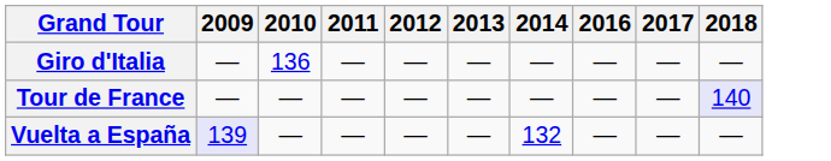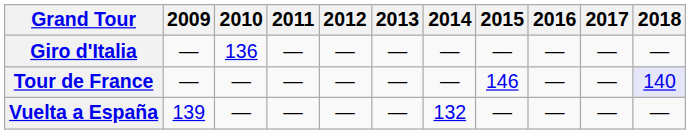 <table class="wikitable plainrowheaders">
 <tr>
 <th scope="col"><a href='#'>Grand Tour</a></th>
 <th scope="col">2009</th>
 <th scope="col">2010</th>
 <th scope="col">2011</th>
 <th scope="col">2012</th>
 <th scope="col">2013</th>
 <th scope="col">2014</th>
+<th scope="col">2015</th>
 <th scope="col">2016</th>
 <th scope="col">2017</th>
 <th scope="col">2018</th>
 </tr>
 <tr style="text-align:center;">
 <th scope="row"> <a href='#'>Giro d'Italia</a></th>
 <td>—</td>
 <td><a href='#'>136</a></td>
+<td>—</td>
 <td>—</td>
 <td>—</td>
 <td>—</td>
 <td>—</td>
 <td>—</td>
 <td>—</td>
 <td>—</td>
 </tr>
 <tr style="text-align:center;">
 <th scope="row"> <a href='#'>Tour de France</a></th>
 <td>—</td>
 <td>—</td>
 <td>—</td>
 <td>—</td>
 <td>—</td>
 <td>—</td>
+<td><a href='#'>146</a></td>
 <td>—</td>
 <td>—</td>
 <td style="background: lavender;"><a href='#'>140</a></td>
 </tr>
 <tr style="text-align:center;">
 <th scope="row"> <a href='#'>Vuelta a España</a></th>
-<td style="background: lavender;"><a href='#'>139</a></td>
+<td><a href='#'>139</a></td>
 <td>—</td>
 <td>—</td>
 <td>—</td>
 <td>—</td>
 <td><a href='#'>132</a></td>
 <td>—</td>
 <td>—</td>
 <td>—</td>
+<td>—</td>
 </tr>
 </table>
